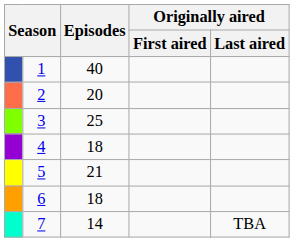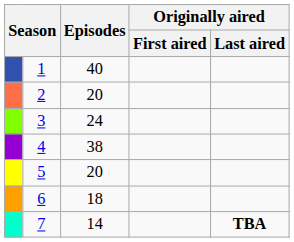 <table class="wikitable plainrowheaders" style="text-align:center;">
 <tr>
 <th scope="col" colspan="2" rowspan="2">Season</th>
 <th scope="col" rowspan="2">Episodes</th>
 <th scope="col" colspan="2">Originally aired</th>
 </tr>
 <tr>
 <th scope="col">First aired</th>
 <th scope="col">Last aired</th>
 </tr>
 <tr>
 <td scope="row" style="background-color:#3251AE;"></td>
 <td><a href='#'>1</a></td>
 <td>40</td>
 <td></td>
 <td></td>
 </tr>
 <tr>
 <td scope="row" style="background-color:#FF6E4A;"></td>
 <td><a href='#'>2</a></td>
 <td>20</td>
 <td></td>
 <td></td>
 </tr>
 <tr>
 <td scope="row" style="background-color:#7FFF00;"></td>
 <td><a href='#'>3</a></td>
-<td>25</td>
+<td>24</td>
 <td></td>
 <td></td>
 </tr>
 <tr>
 <td scope="row" style="background-color:#9400D3;"></td>
 <td><a href='#'>4</a></td>
-<td>18</td>
+<td>38</td>
 <td></td>
 <td></td>
 </tr>
 <tr>
 <td scope="row" style="background-color:#FFFF00;"></td>
 <td><a href='#'>5</a></td>
-<td>21</td>
+<td>20</td>
 <td></td>
 <td></td>
 </tr>
 <tr>
 <td scope="row" style="background-color:#FFA000;"></td>
 <td><a href='#'>6</a></td>
 <td>18</td>
 <td></td>
 <td></td>
 </tr>
 <tr>
 <td scope="row" style="background-color:#00FFCC;"></td>
 <td><a href='#'>7</a></td>
 <td>14</td>
 <td></td>
-<td>TBA</td>
+<td><strong>TBA</strong></td>
 </tr>
 </table>
